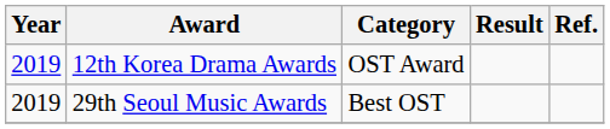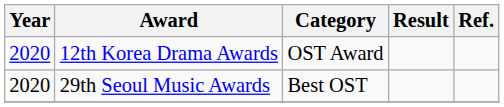 <table class="wikitable plainrowheaders">
 <tr>
 <th>Year</th>
 <th>Award</th>
 <th>Category</th>
 <th>Result</th>
 <th>Ref.</th>
 </tr>
 <tr>
-<td><a href='#'>2019</a></td>
+<td><a href='#'>2020</a></td>
 <td><a href='#'>12th Korea Drama Awards</a></td>
 <td>OST Award</td>
 <td></td>
 <td></td>
 </tr>
 <tr>
-<td>2019</td>
+<td>2020</td>
 <td>29th <a href='#'>Seoul Music Awards</a></td>
 <td>Best OST</td>
 <td></td>
 <td></td>
 </tr>
 <tr>
 </tr>
 </table>
